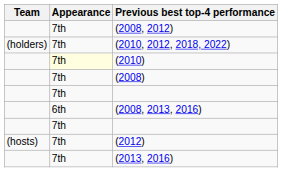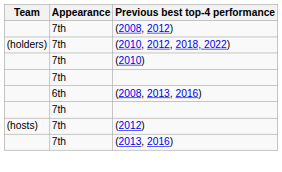 <table class="wikitable sortable" style="text-align: left;">
 <tr>
 <th>Team</th>
 <th data-sort-type="number">Appearance</th>
 <th>Previous best top-4 performance</th>
 </tr>
 <tr>
 <td></td>
 <td>7th</td>
 <td> (<a href='#'>2008</a>, <a href='#'>2012</a>)</td>
 </tr>
 <tr>
 <td> (holders)</td>
 <td>7th</td>
 <td> (<a href='#'>2010</a>, <a href='#'>2012</a>, <a href='#'>2018, 2022</a>)</td>
 </tr>
 <tr>
 <td></td>
-<td style="background: lightyellow;">7th</td>
+<td>7th</td>
 <td> (<a href='#'>2010</a>)</td>
-</tr>
-<tr>
-<td></td>
-<td>7th</td>
-<td> (<a href='#'>2008</a>)</td>
 </tr>
 <tr>
 <td></td>
 <td>7th</td>
 <td></td>
 </tr>
 <tr>
 <td></td>
 <td>6th</td>
 <td> (<a href='#'>2008</a>, <a href='#'>2013</a>, <a href='#'>2016</a>)</td>
 </tr>
 <tr>
 <td></td>
 <td>7th</td>
 <td></td>
 </tr>
 <tr>
 <td> (hosts)</td>
 <td>7th</td>
 <td> (<a href='#'>2012</a>)</td>
 </tr>
 <tr>
 <td></td>
 <td>7th</td>
 <td> (<a href='#'>2013</a>, <a href='#'>2016</a>)</td>
 </tr>
 </table>
